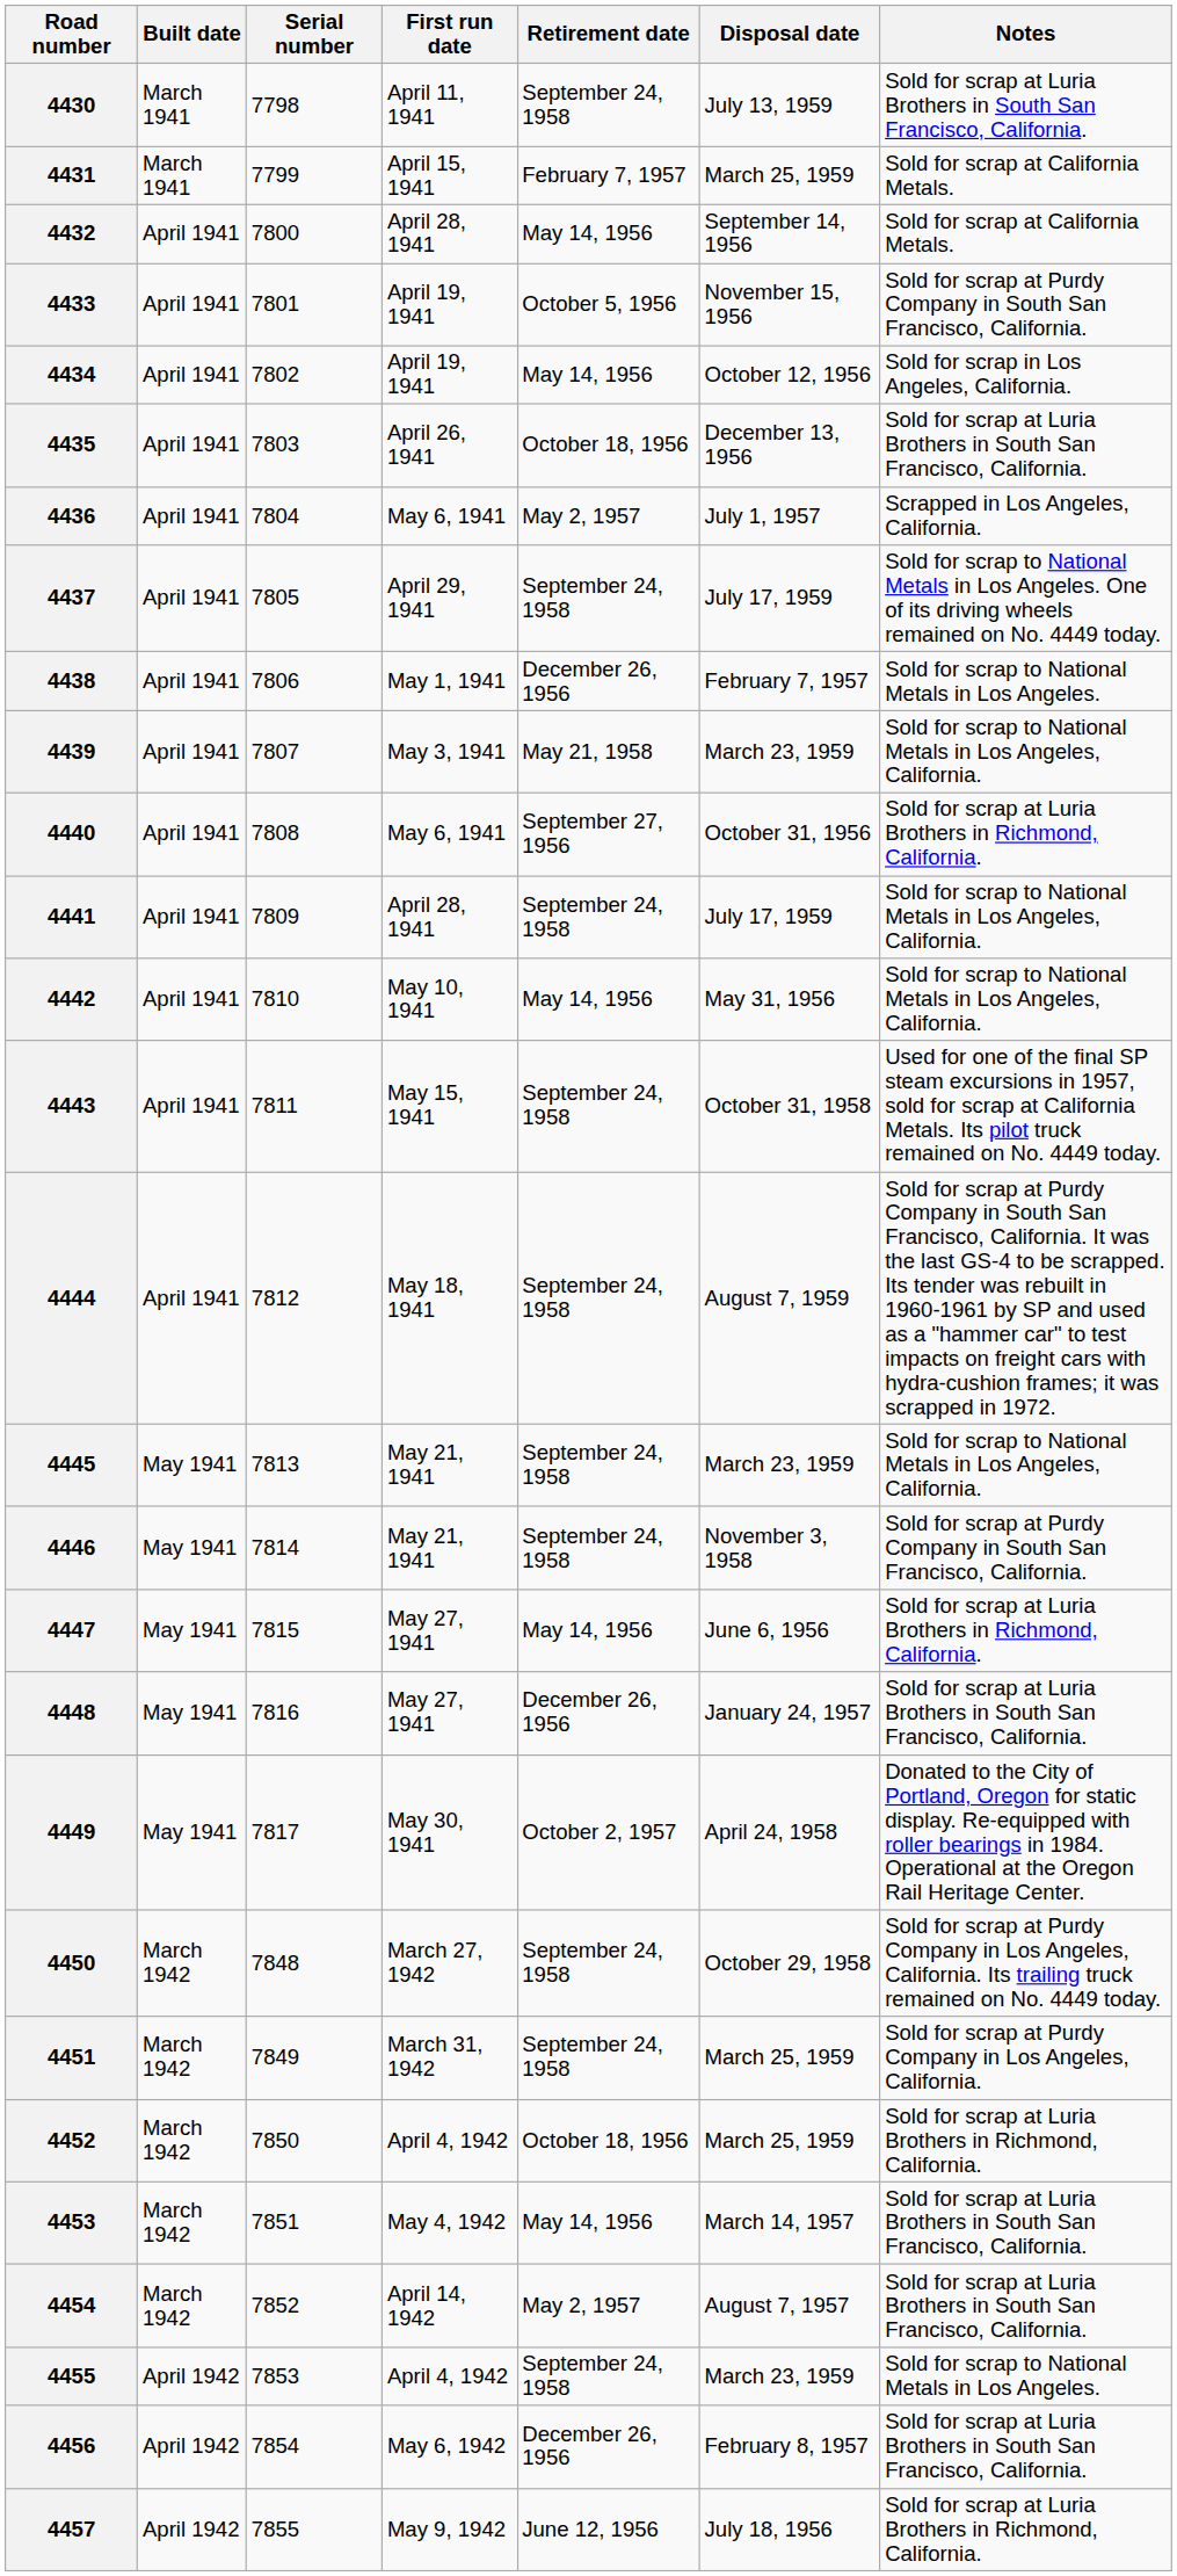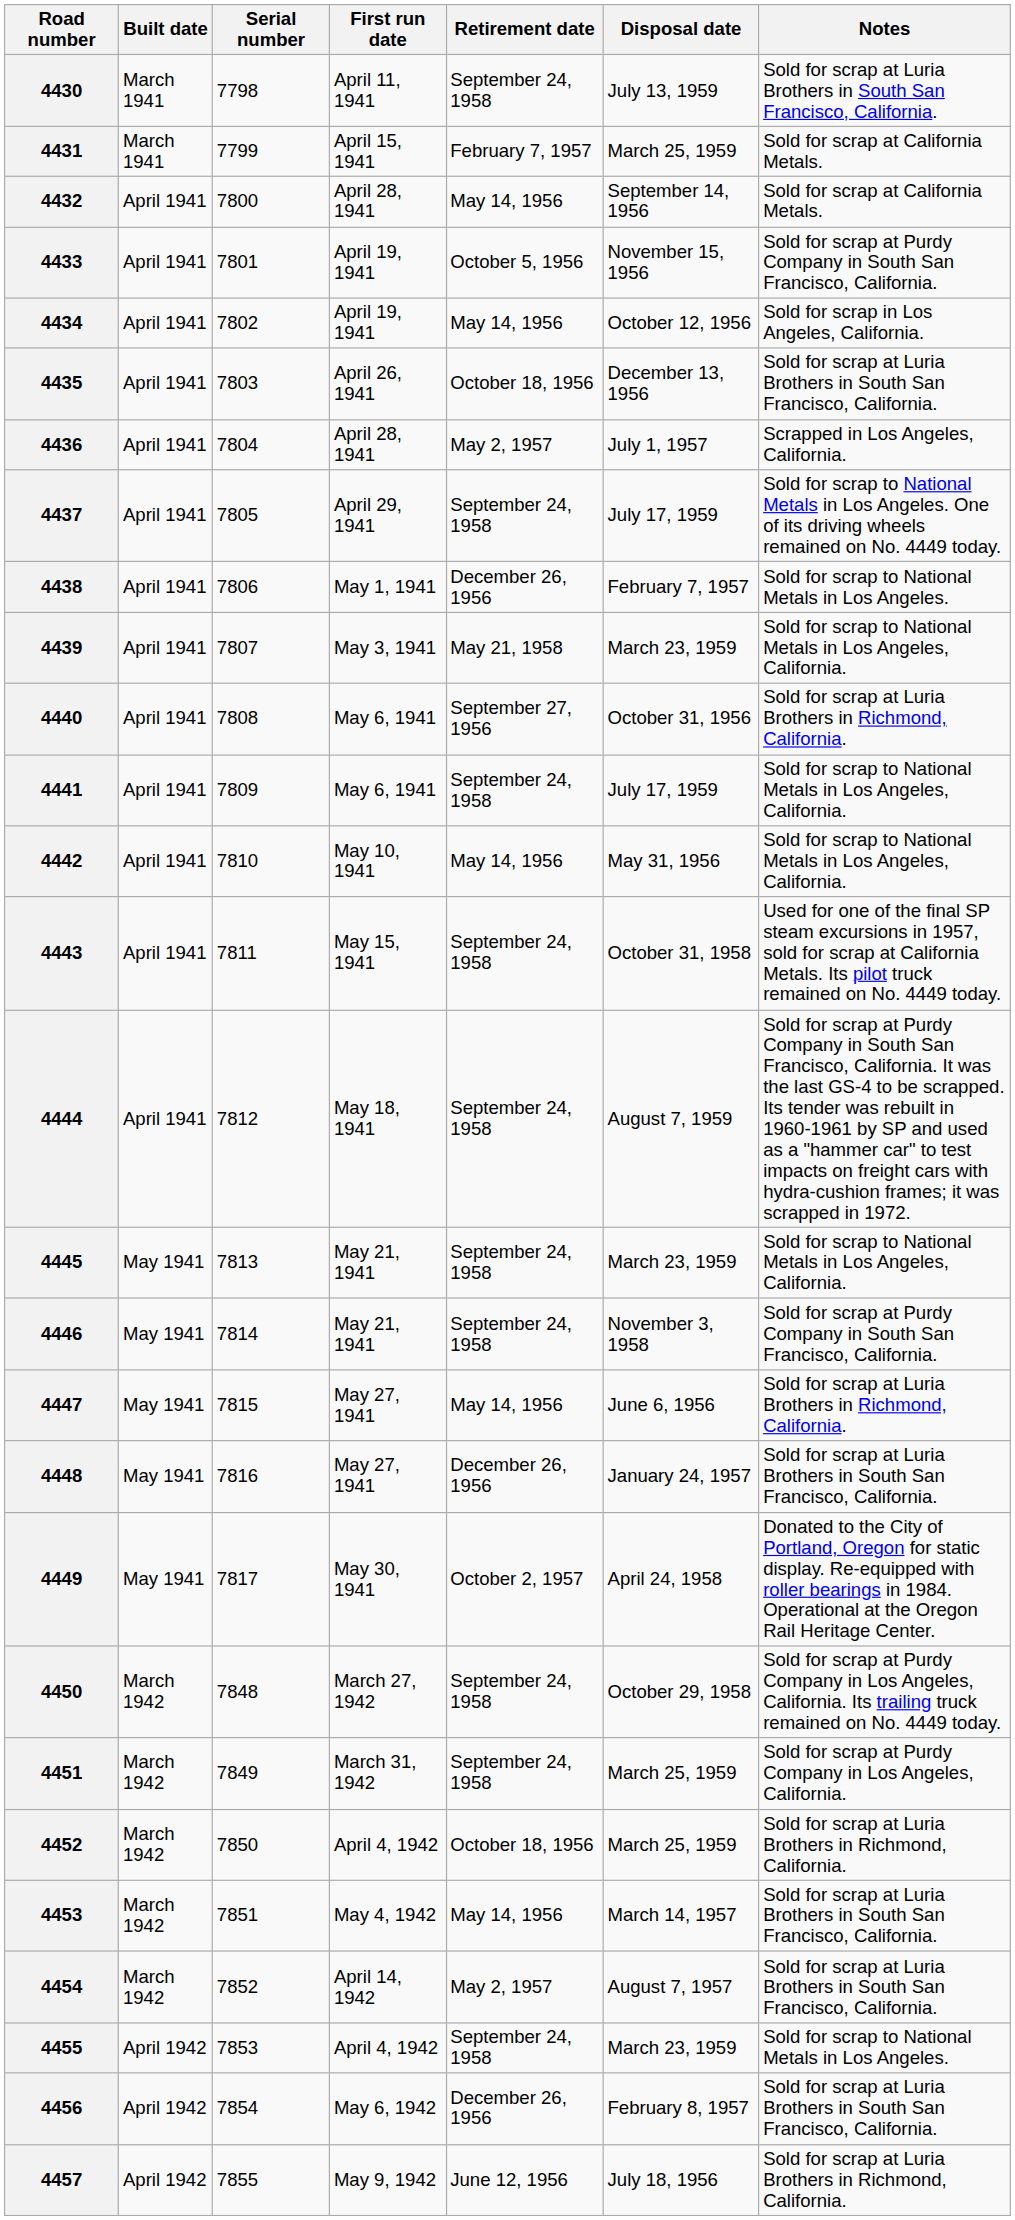 <table class="wikitable sortable">
 <tr>
 <th scope="col">Road number</th>
 <th scope="col">Built date</th>
 <th scope="col">Serial number</th>
 <th scope="col">First run date</th>
 <th scope="col">Retirement date</th>
 <th scope="col">Disposal date</th>
 <th scope="col" style="width:25%;">Notes</th>
 </tr>
 <tr>
 <th scope="row">4430</th>
 <td>March 1941</td>
 <td>7798</td>
 <td>April 11, 1941</td>
 <td>September 24, 1958</td>
 <td>July 13, 1959</td>
 <td>Sold for scrap at Luria Brothers in <a href='#'>South San Francisco, California</a>.</td>
 </tr>
 <tr>
 <th scope="row">4431</th>
 <td>March 1941</td>
 <td>7799</td>
 <td>April 15, 1941</td>
 <td>February 7, 1957</td>
 <td>March 25, 1959</td>
 <td>Sold for scrap at California Metals.</td>
 </tr>
 <tr>
 <th scope="row">4432</th>
 <td>April 1941</td>
 <td>7800</td>
 <td>April 28, 1941</td>
 <td>May 14, 1956</td>
 <td>September 14, 1956</td>
 <td>Sold for scrap at California Metals.</td>
 </tr>
 <tr>
 <th scope="row">4433</th>
 <td>April 1941</td>
 <td>7801</td>
 <td>April 19, 1941</td>
 <td>October 5, 1956</td>
 <td>November 15, 1956</td>
 <td>Sold for scrap at Purdy Company in South San Francisco, California.</td>
 </tr>
 <tr>
 <th scope="row">4434</th>
 <td>April 1941</td>
 <td>7802</td>
 <td>April 19, 1941</td>
 <td>May 14, 1956</td>
 <td>October 12, 1956</td>
 <td>Sold for scrap in Los Angeles, California.</td>
 </tr>
 <tr>
 <th scope="row">4435</th>
 <td>April 1941</td>
 <td>7803</td>
 <td>April 26, 1941</td>
 <td>October 18, 1956</td>
 <td>December 13, 1956</td>
 <td>Sold for scrap at Luria Brothers in South San Francisco, California.</td>
 </tr>
 <tr>
 <th scope="row">4436</th>
 <td>April 1941</td>
 <td>7804</td>
-<td>May 6, 1941</td>
+<td>April 28, 1941</td>
 <td>May 2, 1957</td>
 <td>July 1, 1957</td>
 <td>Scrapped in Los Angeles, California.</td>
 </tr>
 <tr>
 <th scope="row">4437</th>
 <td>April 1941</td>
 <td>7805</td>
 <td>April 29, 1941</td>
 <td>September 24, 1958</td>
 <td>July 17, 1959</td>
 <td>Sold for scrap to <a href='#'>National Metals</a> in Los Angeles. One of its driving wheels remained on No. 4449 today.</td>
 </tr>
 <tr>
 <th scope="row">4438</th>
 <td>April 1941</td>
 <td>7806</td>
 <td>May 1, 1941</td>
 <td>December 26, 1956</td>
 <td>February 7, 1957</td>
 <td>Sold for scrap to National Metals in Los Angeles.</td>
 </tr>
 <tr>
 <th scope="row">4439</th>
 <td>April 1941</td>
 <td>7807</td>
 <td>May 3, 1941</td>
 <td>May 21, 1958</td>
 <td>March 23, 1959</td>
 <td>Sold for scrap to National Metals in Los Angeles, California.</td>
 </tr>
 <tr>
 <th scope="row">4440</th>
 <td>April 1941</td>
 <td>7808</td>
 <td>May 6, 1941</td>
 <td>September 27, 1956</td>
 <td>October 31, 1956</td>
 <td>Sold for scrap at Luria Brothers in <a href='#'>Richmond, California</a>.</td>
 </tr>
 <tr>
 <th scope="row">4441</th>
 <td>April 1941</td>
 <td>7809</td>
-<td>April 28, 1941</td>
+<td>May 6, 1941</td>
 <td>September 24, 1958</td>
 <td>July 17, 1959</td>
 <td>Sold for scrap to National Metals in Los Angeles, California.</td>
 </tr>
 <tr>
 <th scope="row">4442</th>
 <td>April 1941</td>
 <td>7810</td>
 <td>May 10, 1941</td>
 <td>May 14, 1956</td>
 <td>May 31, 1956</td>
 <td>Sold for scrap to National Metals in Los Angeles, California.</td>
 </tr>
 <tr>
 <th scope="row">4443</th>
 <td>April 1941</td>
 <td>7811</td>
 <td>May 15, 1941</td>
 <td>September 24, 1958</td>
 <td>October 31, 1958</td>
 <td>Used for one of the final SP steam excursions in 1957, sold for scrap at California Metals. Its <a href='#'>pilot</a> truck remained on No. 4449 today.</td>
 </tr>
 <tr>
 <th scope="row">4444</th>
 <td>April 1941</td>
 <td>7812</td>
 <td>May 18, 1941</td>
 <td>September 24, 1958</td>
 <td>August 7, 1959</td>
 <td>Sold for scrap at Purdy Company in South San Francisco, California. It was the last GS-4 to be scrapped. Its tender was rebuilt in 1960-1961 by SP and used as a "hammer car" to test impacts on freight cars with hydra-cushion frames; it was scrapped in 1972.</td>
 </tr>
 <tr>
 <th scope="row">4445</th>
 <td>May 1941</td>
 <td>7813</td>
 <td>May 21, 1941</td>
 <td>September 24, 1958</td>
 <td>March 23, 1959</td>
 <td>Sold for scrap to National Metals in Los Angeles, California.</td>
 </tr>
 <tr>
 <th scope="row">4446</th>
 <td>May 1941</td>
 <td>7814</td>
 <td>May 21, 1941</td>
 <td>September 24, 1958</td>
 <td>November 3, 1958</td>
 <td>Sold for scrap at Purdy Company in South San Francisco, California.</td>
 </tr>
 <tr>
 <th scope="row">4447</th>
 <td>May 1941</td>
 <td>7815</td>
 <td>May 27, 1941</td>
 <td>May 14, 1956</td>
 <td>June 6, 1956</td>
 <td>Sold for scrap at Luria Brothers in <a href='#'>Richmond, California</a>.</td>
 </tr>
 <tr>
 <th scope="row">4448</th>
 <td>May 1941</td>
 <td>7816</td>
 <td>May 27, 1941</td>
 <td>December 26, 1956</td>
 <td>January 24, 1957</td>
 <td>Sold for scrap at Luria Brothers in South San Francisco, California.</td>
 </tr>
 <tr>
 <th scope="row">4449</th>
 <td>May 1941</td>
 <td>7817</td>
 <td>May 30, 1941</td>
 <td>October 2, 1957</td>
 <td>April 24, 1958</td>
 <td>Donated to the City of <a href='#'>Portland, Oregon</a> for static display. Re-equipped with <a href='#'>roller bearings</a> in 1984. Operational at the Oregon Rail Heritage Center.</td>
 </tr>
 <tr>
 <th scope="row">4450</th>
 <td>March 1942</td>
 <td>7848</td>
 <td>March 27, 1942</td>
 <td>September 24, 1958</td>
 <td>October 29, 1958</td>
 <td>Sold for scrap at Purdy Company in Los Angeles, California. Its <a href='#'>trailing</a> truck remained on No. 4449 today.</td>
 </tr>
 <tr>
 <th scope="row">4451</th>
 <td>March 1942</td>
 <td>7849</td>
 <td>March 31, 1942</td>
 <td>September 24, 1958</td>
 <td>March 25, 1959</td>
 <td>Sold for scrap at Purdy Company in Los Angeles, California.</td>
 </tr>
 <tr>
 <th scope="row">4452</th>
 <td>March 1942</td>
 <td>7850</td>
 <td>April 4, 1942</td>
 <td>October 18, 1956</td>
 <td>March 25, 1959</td>
 <td>Sold for scrap at Luria Brothers in Richmond, California.</td>
 </tr>
 <tr>
 <th scope="row">4453</th>
 <td>March 1942</td>
 <td>7851</td>
 <td>May 4, 1942</td>
 <td>May 14, 1956</td>
 <td>March 14, 1957</td>
 <td>Sold for scrap at Luria Brothers in South San Francisco, California.</td>
 </tr>
 <tr>
 <th scope="row">4454</th>
 <td>March 1942</td>
 <td>7852</td>
 <td>April 14, 1942</td>
 <td>May 2, 1957</td>
 <td>August 7, 1957</td>
 <td>Sold for scrap at Luria Brothers in South San Francisco, California.</td>
 </tr>
 <tr>
 <th scope="row">4455</th>
 <td>April 1942</td>
 <td>7853</td>
 <td>April 4, 1942</td>
 <td>September 24, 1958</td>
 <td>March 23, 1959</td>
 <td>Sold for scrap to National Metals in Los Angeles.</td>
 </tr>
 <tr>
 <th scope="row">4456</th>
 <td>April 1942</td>
 <td>7854</td>
 <td>May 6, 1942</td>
 <td>December 26, 1956</td>
 <td>February 8, 1957</td>
 <td>Sold for scrap at Luria Brothers in South San Francisco, California.</td>
 </tr>
 <tr>
 <th scope="row">4457</th>
 <td>April 1942</td>
 <td>7855</td>
 <td>May 9, 1942</td>
 <td>June 12, 1956</td>
 <td>July 18, 1956</td>
 <td>Sold for scrap at Luria Brothers in Richmond, California.</td>
 </tr>
 <tr>
 </tr>
 </table>
